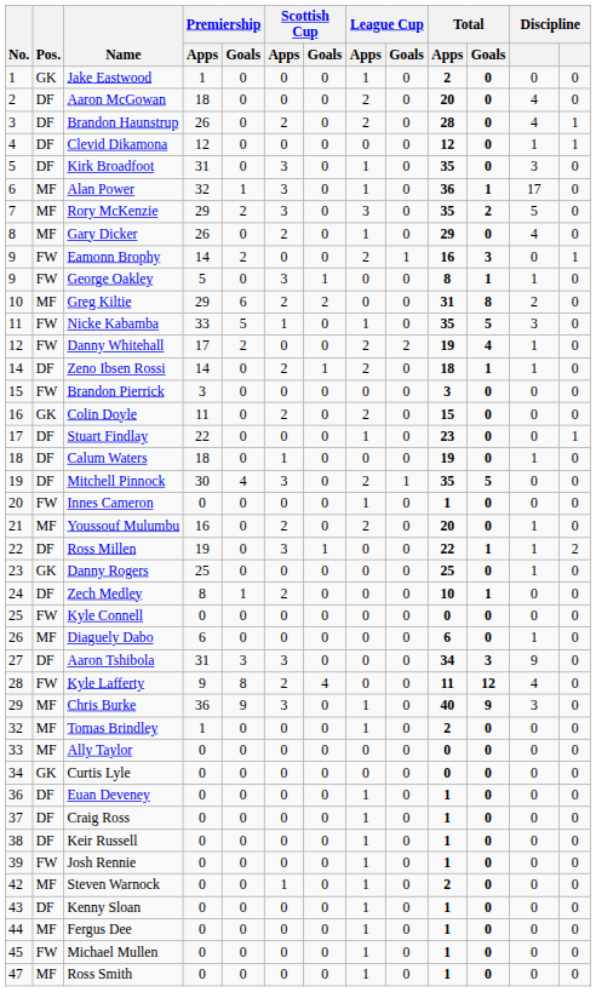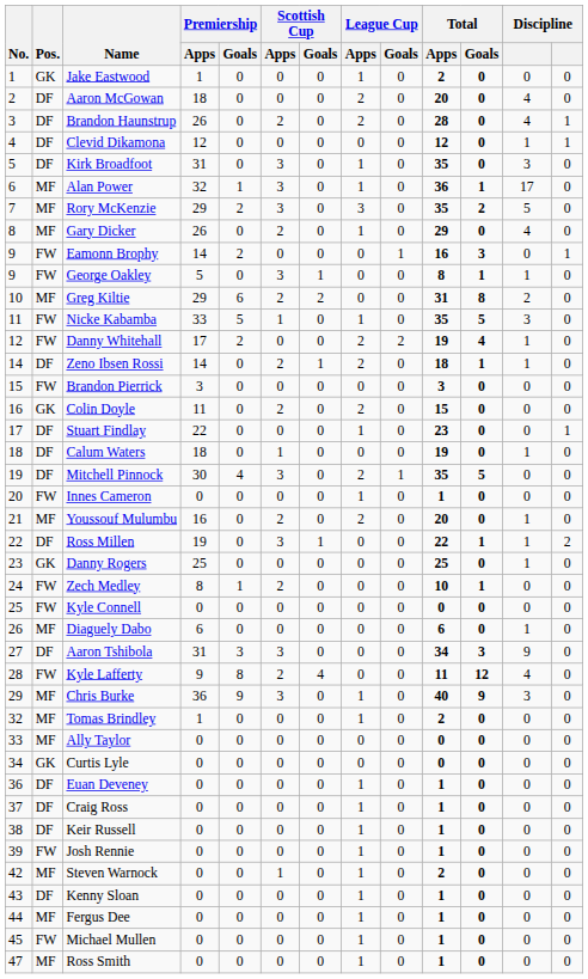 <table class="wikitable" style="text-align:center">
 <tr>
 <th rowspan="2" valign="bottom">No.</th>
 <th rowspan="2" valign="bottom">Pos.</th>
 <th rowspan="2" valign="bottom">Name</th>
 <th colspan="2" width="85"><a href='#'>Premiership</a></th>
 <th colspan="2" width="85"><a href='#'>Scottish Cup</a></th>
 <th colspan="2" width="85"><a href='#'>League Cup</a></th>
 <th colspan="2" width="85">Total</th>
 <th colspan="2" width="85">Discipline</th>
 </tr>
 <tr>
 <th>Apps</th>
 <th>Goals</th>
 <th>Apps</th>
 <th>Goals</th>
 <th>Apps</th>
 <th>Goals</th>
 <th>Apps</th>
 <th>Goals</th>
 <th></th>
 <th></th>
 </tr>
 <tr>
 <td align="left">1</td>
 <td align="left">GK</td>
 <td align="left"> <a href='#'>Jake Eastwood</a></td>
 <td>1</td>
 <td>0</td>
 <td>0</td>
 <td>0</td>
 <td>1</td>
 <td>0</td>
 <td><strong>2</strong></td>
 <td><strong>0</strong></td>
 <td>0</td>
 <td>0</td>
 </tr>
 <tr>
 <td align="left">2</td>
 <td align="left">DF</td>
 <td align="left"> <a href='#'>Aaron McGowan</a></td>
 <td>18</td>
 <td>0</td>
 <td>0</td>
 <td>0</td>
 <td>2</td>
 <td>0</td>
 <td><strong>20</strong></td>
 <td><strong>0</strong></td>
 <td>4</td>
 <td>0</td>
 </tr>
 <tr>
 <td align="left">3</td>
 <td align="left">DF</td>
 <td align="left"> <a href='#'>Brandon Haunstrup</a></td>
 <td>26</td>
 <td>0</td>
 <td>2</td>
 <td>0</td>
 <td>2</td>
 <td>0</td>
 <td><strong>28</strong></td>
 <td><strong>0</strong></td>
 <td>4</td>
 <td>1</td>
 </tr>
 <tr>
 <td align="left">4</td>
 <td align="left">DF</td>
 <td align="left"> <a href='#'>Clevid Dikamona</a></td>
 <td>12</td>
 <td>0</td>
 <td>0</td>
 <td>0</td>
 <td>0</td>
 <td>0</td>
 <td><strong>12</strong></td>
 <td><strong>0</strong></td>
 <td>1</td>
 <td>1</td>
 </tr>
 <tr>
 <td align="left">5</td>
 <td align="left">DF</td>
 <td align="left"> <a href='#'>Kirk Broadfoot</a></td>
 <td>31</td>
 <td>0</td>
 <td>3</td>
 <td>0</td>
 <td>1</td>
 <td>0</td>
 <td><strong>35</strong></td>
 <td><strong>0</strong></td>
 <td>3</td>
 <td>0</td>
 </tr>
 <tr>
 <td align="left">6</td>
 <td align="left">MF</td>
 <td align="left"> <a href='#'>Alan Power</a></td>
 <td>32</td>
 <td>1</td>
 <td>3</td>
 <td>0</td>
 <td>1</td>
 <td>0</td>
 <td><strong>36</strong></td>
 <td><strong>1</strong></td>
 <td>17</td>
 <td>0</td>
 </tr>
 <tr>
 <td align="left">7</td>
 <td align="left">MF</td>
 <td align="left"> <a href='#'>Rory McKenzie</a></td>
 <td>29</td>
 <td>2</td>
 <td>3</td>
 <td>0</td>
 <td>3</td>
 <td>0</td>
 <td><strong>35</strong></td>
 <td><strong>2</strong></td>
 <td>5</td>
 <td>0</td>
 </tr>
 <tr>
 <td align="left">8</td>
 <td align="left">MF</td>
 <td align="left"> <a href='#'>Gary Dicker</a></td>
 <td>26</td>
 <td>0</td>
 <td>2</td>
 <td>0</td>
 <td>1</td>
 <td>0</td>
 <td><strong>29</strong></td>
 <td><strong>0</strong></td>
 <td>4</td>
 <td>0</td>
 </tr>
 <tr>
 <td align="left">9</td>
 <td align="left">FW</td>
 <td align="left"> <a href='#'>Eamonn Brophy</a></td>
 <td>14</td>
 <td>2</td>
 <td>0</td>
 <td>0</td>
-<td>2</td>
+<td>0</td>
 <td>1</td>
 <td><strong>16</strong></td>
 <td><strong>3</strong></td>
 <td>0</td>
 <td>1</td>
 </tr>
 <tr>
 <td align="left">9</td>
 <td align="left">FW</td>
 <td align="left"> <a href='#'>George Oakley</a></td>
 <td>5</td>
 <td>0</td>
 <td>3</td>
 <td>1</td>
 <td>0</td>
 <td>0</td>
 <td><strong>8</strong></td>
 <td><strong>1</strong></td>
 <td>1</td>
 <td>0</td>
 </tr>
 <tr>
 <td align="left">10</td>
 <td align="left">MF</td>
 <td align="left"> <a href='#'>Greg Kiltie</a></td>
 <td>29</td>
 <td>6</td>
 <td>2</td>
 <td>2</td>
 <td>0</td>
 <td>0</td>
 <td><strong>31</strong></td>
 <td><strong>8</strong></td>
 <td>2</td>
 <td>0</td>
 </tr>
 <tr>
 <td align="left">11</td>
 <td align="left">FW</td>
 <td align="left"> <a href='#'>Nicke Kabamba</a></td>
 <td>33</td>
 <td>5</td>
 <td>1</td>
 <td>0</td>
 <td>1</td>
 <td>0</td>
 <td><strong>35</strong></td>
 <td><strong>5</strong></td>
 <td>3</td>
 <td>0</td>
 </tr>
 <tr>
 <td align="left">12</td>
 <td align="left">FW</td>
 <td align="left"> <a href='#'>Danny Whitehall</a></td>
 <td>17</td>
 <td>2</td>
 <td>0</td>
 <td>0</td>
 <td>2</td>
 <td>2</td>
 <td><strong>19</strong></td>
 <td><strong>4</strong></td>
 <td>1</td>
 <td>0</td>
 </tr>
 <tr>
 <td align="left">14</td>
 <td align="left">DF</td>
 <td align="left"> <a href='#'>Zeno Ibsen Rossi</a></td>
 <td>14</td>
 <td>0</td>
 <td>2</td>
 <td>1</td>
 <td>2</td>
 <td>0</td>
 <td><strong>18</strong></td>
 <td><strong>1</strong></td>
 <td>1</td>
 <td>0</td>
 </tr>
 <tr>
 <td align="left">15</td>
 <td align="left">FW</td>
 <td align="left"> <a href='#'>Brandon Pierrick</a></td>
 <td>3</td>
 <td>0</td>
 <td>0</td>
 <td>0</td>
 <td>0</td>
 <td>0</td>
 <td><strong>3</strong></td>
 <td><strong>0</strong></td>
 <td>0</td>
 <td>0</td>
 </tr>
 <tr>
 <td align="left">16</td>
 <td align="left">GK</td>
 <td align="left"> <a href='#'>Colin Doyle</a></td>
 <td>11</td>
 <td>0</td>
 <td>2</td>
 <td>0</td>
 <td>2</td>
 <td>0</td>
 <td><strong>15</strong></td>
 <td><strong>0</strong></td>
 <td>0</td>
 <td>0</td>
 </tr>
 <tr>
 <td align="left">17</td>
 <td align="left">DF</td>
 <td align="left"> <a href='#'>Stuart Findlay</a></td>
 <td>22</td>
 <td>0</td>
 <td>0</td>
 <td>0</td>
 <td>1</td>
 <td>0</td>
 <td><strong>23</strong></td>
 <td><strong>0</strong></td>
 <td>0</td>
 <td>1</td>
 </tr>
 <tr>
 <td align="left">18</td>
 <td align="left">DF</td>
 <td align="left"> <a href='#'>Calum Waters</a></td>
 <td>18</td>
 <td>0</td>
 <td>1</td>
 <td>0</td>
 <td>0</td>
 <td>0</td>
 <td><strong>19</strong></td>
 <td><strong>0</strong></td>
 <td>1</td>
 <td>0</td>
 </tr>
 <tr>
 <td align="left">19</td>
 <td align="left">DF</td>
 <td align="left"> <a href='#'>Mitchell Pinnock</a></td>
 <td>30</td>
 <td>4</td>
 <td>3</td>
 <td>0</td>
 <td>2</td>
 <td>1</td>
 <td><strong>35</strong></td>
 <td><strong>5</strong></td>
 <td>0</td>
 <td>0</td>
 </tr>
 <tr>
 <td align="left">20</td>
 <td align="left">FW</td>
 <td align="left"> <a href='#'>Innes Cameron</a></td>
 <td>0</td>
 <td>0</td>
 <td>0</td>
 <td>0</td>
 <td>1</td>
 <td>0</td>
 <td><strong>1</strong></td>
 <td><strong>0</strong></td>
 <td>0</td>
 <td>0</td>
 </tr>
 <tr>
 <td align="left">21</td>
 <td align="left">MF</td>
 <td align="left"> <a href='#'>Youssouf Mulumbu</a></td>
 <td>16</td>
 <td>0</td>
 <td>2</td>
 <td>0</td>
 <td>2</td>
 <td>0</td>
 <td><strong>20</strong></td>
 <td><strong>0</strong></td>
 <td>1</td>
 <td>0</td>
 </tr>
 <tr>
 <td align="left">22</td>
 <td align="left">DF</td>
 <td align="left"> <a href='#'>Ross Millen</a></td>
 <td>19</td>
 <td>0</td>
 <td>3</td>
 <td>1</td>
 <td>0</td>
 <td>0</td>
 <td><strong>22</strong></td>
 <td><strong>1</strong></td>
 <td>1</td>
 <td>2</td>
 </tr>
 <tr>
 <td align="left">23</td>
 <td align="left">GK</td>
 <td align="left"> <a href='#'>Danny Rogers</a></td>
 <td>25</td>
 <td>0</td>
 <td>0</td>
 <td>0</td>
 <td>0</td>
 <td>0</td>
 <td><strong>25</strong></td>
 <td><strong>0</strong></td>
 <td>1</td>
 <td>0</td>
 </tr>
 <tr>
 <td align="left">24</td>
-<td align="left">DF</td>
+<td align="left">FW</td>
 <td align="left"> <a href='#'>Zech Medley</a></td>
 <td>8</td>
 <td>1</td>
 <td>2</td>
 <td>0</td>
 <td>0</td>
 <td>0</td>
 <td><strong>10</strong></td>
 <td><strong>1</strong></td>
 <td>0</td>
 <td>0</td>
 </tr>
 <tr>
 <td align="left">25</td>
 <td align="left">FW</td>
 <td align="left"> <a href='#'>Kyle Connell</a></td>
 <td>0</td>
 <td>0</td>
 <td>0</td>
 <td>0</td>
 <td>0</td>
 <td>0</td>
 <td><strong>0</strong></td>
 <td><strong>0</strong></td>
 <td>0</td>
 <td>0</td>
 </tr>
 <tr>
 <td align="left">26</td>
 <td align="left">MF</td>
 <td align="left"> <a href='#'>Diaguely Dabo</a></td>
 <td>6</td>
 <td>0</td>
 <td>0</td>
 <td>0</td>
 <td>0</td>
 <td>0</td>
 <td><strong>6</strong></td>
 <td><strong>0</strong></td>
 <td>1</td>
 <td>0</td>
 </tr>
 <tr>
 <td align="left">27</td>
 <td align="left">DF</td>
 <td align="left"> <a href='#'>Aaron Tshibola</a></td>
 <td>31</td>
 <td>3</td>
 <td>3</td>
 <td>0</td>
 <td>0</td>
 <td>0</td>
 <td><strong>34</strong></td>
 <td><strong>3</strong></td>
 <td>9</td>
 <td>0</td>
 </tr>
 <tr>
 <td align="left">28</td>
 <td align="left">FW</td>
 <td align="left"> <a href='#'>Kyle Lafferty</a></td>
 <td>9</td>
 <td>8</td>
 <td>2</td>
 <td>4</td>
 <td>0</td>
 <td>0</td>
 <td><strong>11</strong></td>
 <td><strong>12</strong></td>
 <td>4</td>
 <td>0</td>
 </tr>
 <tr>
 <td align="left">29</td>
 <td align="left">MF</td>
 <td align="left"> <a href='#'>Chris Burke</a></td>
 <td>36</td>
 <td>9</td>
 <td>3</td>
 <td>0</td>
 <td>1</td>
 <td>0</td>
 <td><strong>40</strong></td>
 <td><strong>9</strong></td>
 <td>3</td>
 <td>0</td>
 </tr>
 <tr>
 <td align="left">32</td>
 <td align="left">MF</td>
 <td align="left"> <a href='#'>Tomas Brindley</a></td>
 <td>1</td>
 <td>0</td>
 <td>0</td>
 <td>0</td>
 <td>1</td>
 <td>0</td>
 <td><strong>2</strong></td>
 <td><strong>0</strong></td>
 <td>0</td>
 <td>0</td>
 </tr>
 <tr>
 <td align="left">33</td>
 <td align="left">MF</td>
 <td align="left"> <a href='#'>Ally Taylor</a></td>
 <td>0</td>
 <td>0</td>
 <td>0</td>
 <td>0</td>
 <td>0</td>
 <td>0</td>
 <td><strong>0</strong></td>
 <td><strong>0</strong></td>
 <td>0</td>
 <td>0</td>
 </tr>
 <tr>
 <td align="left">34</td>
 <td align="left">GK</td>
 <td align="left"> Curtis Lyle</td>
 <td>0</td>
 <td>0</td>
 <td>0</td>
 <td>0</td>
 <td>0</td>
 <td>0</td>
 <td><strong>0</strong></td>
 <td><strong>0</strong></td>
 <td>0</td>
 <td>0</td>
 </tr>
 <tr>
 <td align="left">36</td>
 <td align="left">DF</td>
 <td align="left"> <a href='#'>Euan Deveney</a></td>
 <td>0</td>
 <td>0</td>
 <td>0</td>
 <td>0</td>
 <td>1</td>
 <td>0</td>
 <td><strong>1</strong></td>
 <td><strong>0</strong></td>
 <td>0</td>
 <td>0</td>
 </tr>
 <tr>
 <td align="left">37</td>
 <td align="left">DF</td>
 <td align="left"> Craig Ross</td>
 <td>0</td>
 <td>0</td>
 <td>0</td>
 <td>0</td>
 <td>1</td>
 <td>0</td>
 <td><strong>1</strong></td>
 <td><strong>0</strong></td>
 <td>0</td>
 <td>0</td>
 </tr>
 <tr>
 <td align="left">38</td>
 <td align="left">DF</td>
 <td align="left"> Keir Russell</td>
 <td>0</td>
 <td>0</td>
 <td>0</td>
 <td>0</td>
 <td>1</td>
 <td>0</td>
 <td><strong>1</strong></td>
 <td><strong>0</strong></td>
 <td>0</td>
 <td>0</td>
 </tr>
 <tr>
 <td align="left">39</td>
 <td align="left">FW</td>
 <td align="left"> Josh Rennie</td>
 <td>0</td>
 <td>0</td>
 <td>0</td>
 <td>0</td>
 <td>1</td>
 <td>0</td>
 <td><strong>1</strong></td>
 <td><strong>0</strong></td>
 <td>0</td>
 <td>0</td>
 </tr>
 <tr>
 <td align="left">42</td>
 <td align="left">MF</td>
 <td align="left"> Steven Warnock</td>
 <td>0</td>
 <td>0</td>
 <td>1</td>
 <td>0</td>
 <td>1</td>
 <td>0</td>
 <td><strong>2</strong></td>
 <td><strong>0</strong></td>
 <td>0</td>
 <td>0</td>
 </tr>
 <tr>
 <td align="left">43</td>
 <td align="left">DF</td>
 <td align="left"> Kenny Sloan</td>
 <td>0</td>
 <td>0</td>
 <td>0</td>
 <td>0</td>
 <td>1</td>
 <td>0</td>
 <td><strong>1</strong></td>
 <td><strong>0</strong></td>
 <td>0</td>
 <td>0</td>
 </tr>
 <tr>
 <td align="left">44</td>
 <td align="left">MF</td>
 <td align="left"> Fergus Dee</td>
 <td>0</td>
 <td>0</td>
 <td>0</td>
 <td>0</td>
 <td>1</td>
 <td>0</td>
 <td><strong>1</strong></td>
 <td><strong>0</strong></td>
 <td>0</td>
 <td>0</td>
 </tr>
 <tr>
 <td align="left">45</td>
 <td align="left">FW</td>
 <td align="left"> Michael Mullen</td>
 <td>0</td>
 <td>0</td>
 <td>0</td>
 <td>0</td>
 <td>1</td>
 <td>0</td>
 <td><strong>1</strong></td>
 <td><strong>0</strong></td>
 <td>0</td>
 <td>0</td>
 </tr>
 <tr>
 <td align="left">47</td>
 <td align="left">MF</td>
 <td align="left"> Ross Smith</td>
 <td>0</td>
 <td>0</td>
 <td>0</td>
 <td>0</td>
 <td>1</td>
 <td>0</td>
 <td><strong>1</strong></td>
 <td><strong>0</strong></td>
 <td>0</td>
 <td>0</td>
 </tr>
 </table>
